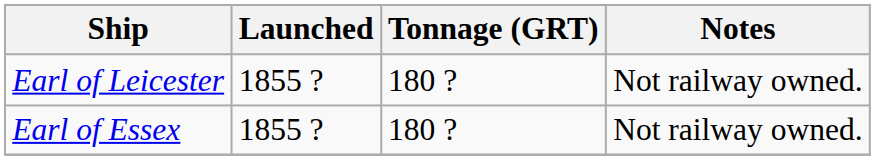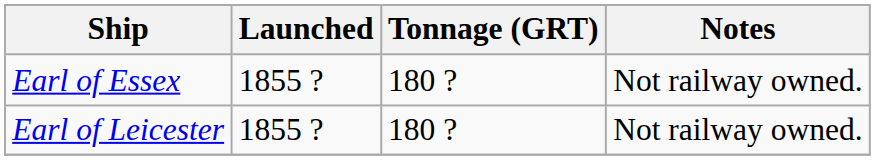 <table class="wikitable">
 <tr>
 <th>Ship</th>
 <th>Launched</th>
 <th>Tonnage (GRT)</th>
 <th>Notes</th>
 </tr>
 <tr>
-<td><a href='#'><em>Earl of Leicester</em></a></td>
+<td><a href='#'><em>Earl of Essex</em></a></td>
 <td>1855 ?</td>
 <td>180 ?</td>
 <td>Not railway owned.</td>
 </tr>
 <tr>
-<td><a href='#'><em>Earl of Essex</em></a></td>
+<td><a href='#'><em>Earl of Leicester</em></a></td>
 <td>1855 ?</td>
 <td>180 ?</td>
 <td>Not railway owned.</td>
 </tr>
 <tr>
 </tr>
 </table>
